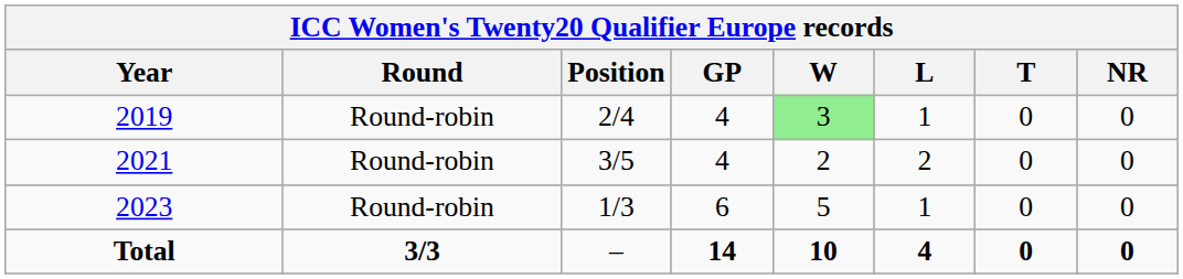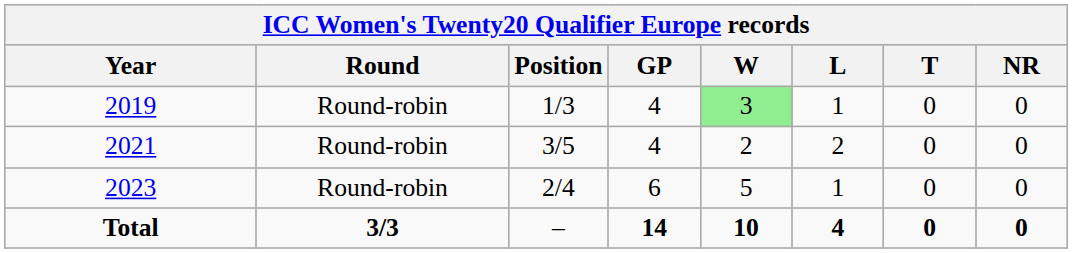 <table class="wikitable" style="text-align: center; width=900px;">
 <tr>
 <th colspan=9><a href='#'>ICC Women's Twenty20 Qualifier Europe</a> records</th>
 </tr>
 <tr>
 <th width=150>Year</th>
 <th width=150>Round</th>
 <th width=50>Position</th>
 <th width=50>GP</th>
 <th width=50>W</th>
 <th width=50>L</th>
 <th width=50>T</th>
 <th width=50>NR</th>
 </tr>
 <tr>
 <td> <a href='#'>2019</a></td>
 <td>Round-robin</td>
-<td>2/4</td>
+<td>1/3</td>
 <td>4</td>
 <td style="background: lightgreen;">3</td>
 <td>1</td>
 <td>0</td>
 <td>0</td>
 </tr>
 <tr>
 <td> <a href='#'>2021</a></td>
 <td>Round-robin</td>
 <td>3/5</td>
 <td>4</td>
 <td>2</td>
 <td>2</td>
 <td>0</td>
 <td>0</td>
 </tr>
 <tr>
 <td> <a href='#'>2023</a></td>
 <td>Round-robin</td>
-<td>1/3</td>
+<td>2/4</td>
 <td>6</td>
 <td>5</td>
 <td>1</td>
 <td>0</td>
 <td>0</td>
 </tr>
 <tr>
 <td><strong>Total</strong></td>
 <td><strong>3/3</strong></td>
 <td>–</td>
 <td><strong>14</strong></td>
 <td><strong>10</strong></td>
 <td><strong>4</strong></td>
 <td><strong>0</strong></td>
 <td><strong>0</strong></td>
 </tr>
 </table>
